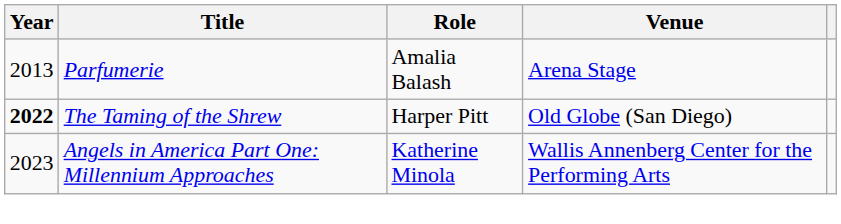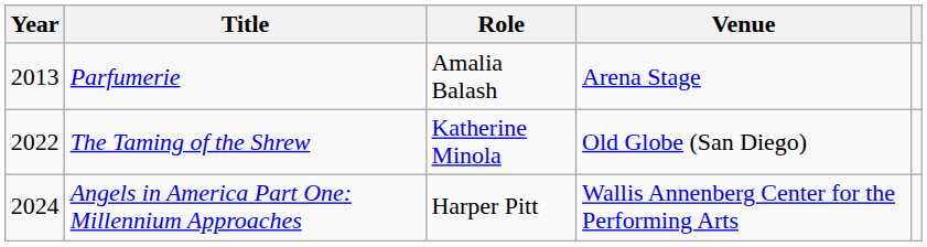 <table class="wikitable sortable">
 <tr>
 <th>Year</th>
 <th>Title</th>
 <th>Role</th>
 <th>Venue</th>
 <th class="unsortable"></th>
 </tr>
 <tr>
 <td>2013</td>
 <td><em><a href='#'>Parfumerie</a></em></td>
 <td>Amalia Balash</td>
 <td><a href='#'>Arena Stage</a></td>
 <td></td>
 </tr>
 <tr>
-<td><strong>2022</strong></td>
+<td>2022</td>
 <td><em><a href='#'>The Taming of the Shrew</a></em></td>
-<td>Harper Pitt</td>
+<td><a href='#'>Katherine Minola</a></td>
 <td><a href='#'>Old Globe</a> (San Diego)</td>
 <td></td>
 </tr>
 <tr>
-<td>2023</td>
+<td>2024</td>
 <td><em><a href='#'>Angels in America Part One: Millennium Approaches</a></em></td>
-<td><a href='#'>Katherine Minola</a></td>
+<td>Harper Pitt</td>
 <td><a href='#'>Wallis Annenberg Center for the Performing Arts</a></td>
 <td></td>
 </tr>
 </table>
